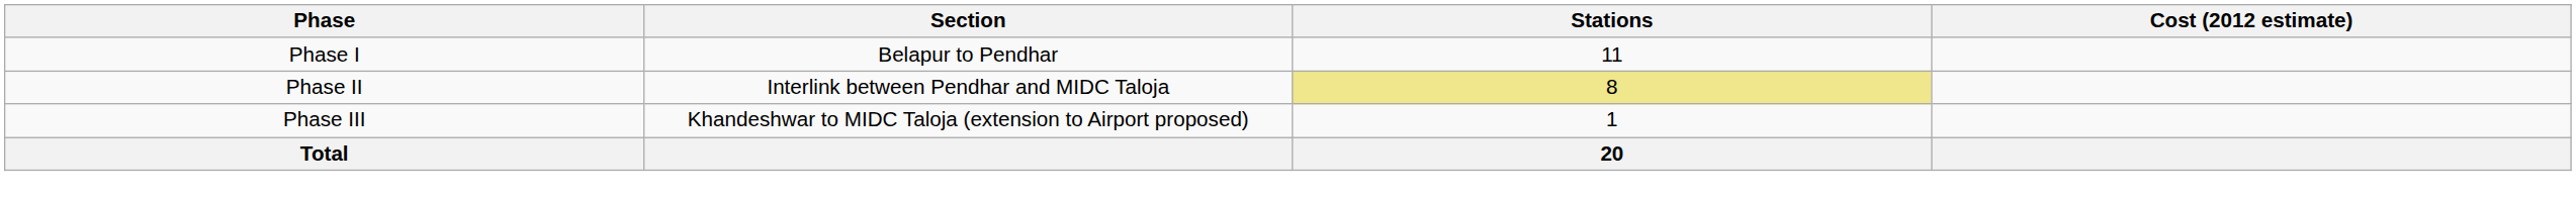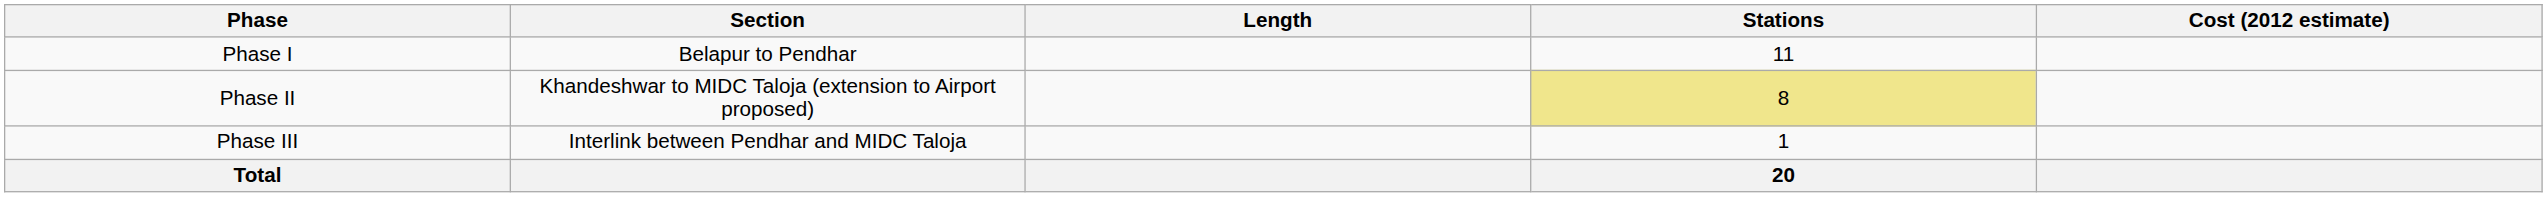 <table class="wikitable" style="text-align: center;">
 <tr>
 <th width="5%">Phase</th>
 <th width="5%">Section</th>
+<th width="5%">Length</th>
 <th width="5%">Stations</th>
 <th width="5%">Cost (2012 estimate)</th>
 </tr>
 <tr>
 <td>Phase I</td>
 <td>Belapur to Pendhar</td>
+<td></td>
 <td>11</td>
 <td></td>
 </tr>
 <tr>
 <td>Phase II</td>
-<td>Interlink between Pendhar and MIDC Taloja</td>
+<td>Khandeshwar to MIDC Taloja (extension to Airport proposed)</td>
+<td></td>
 <td style="background: khaki;">8</td>
 <td></td>
 </tr>
 <tr>
 <td>Phase III</td>
-<td>Khandeshwar to MIDC Taloja (extension to Airport proposed)</td>
+<td>Interlink between Pendhar and MIDC Taloja</td>
+<td></td>
 <td>1</td>
 <td></td>
 </tr>
 <tr>
 <th>Total</th>
 <th></th>
+<th></th>
 <th>20</th>
 <th></th>
 </tr>
 </table>
